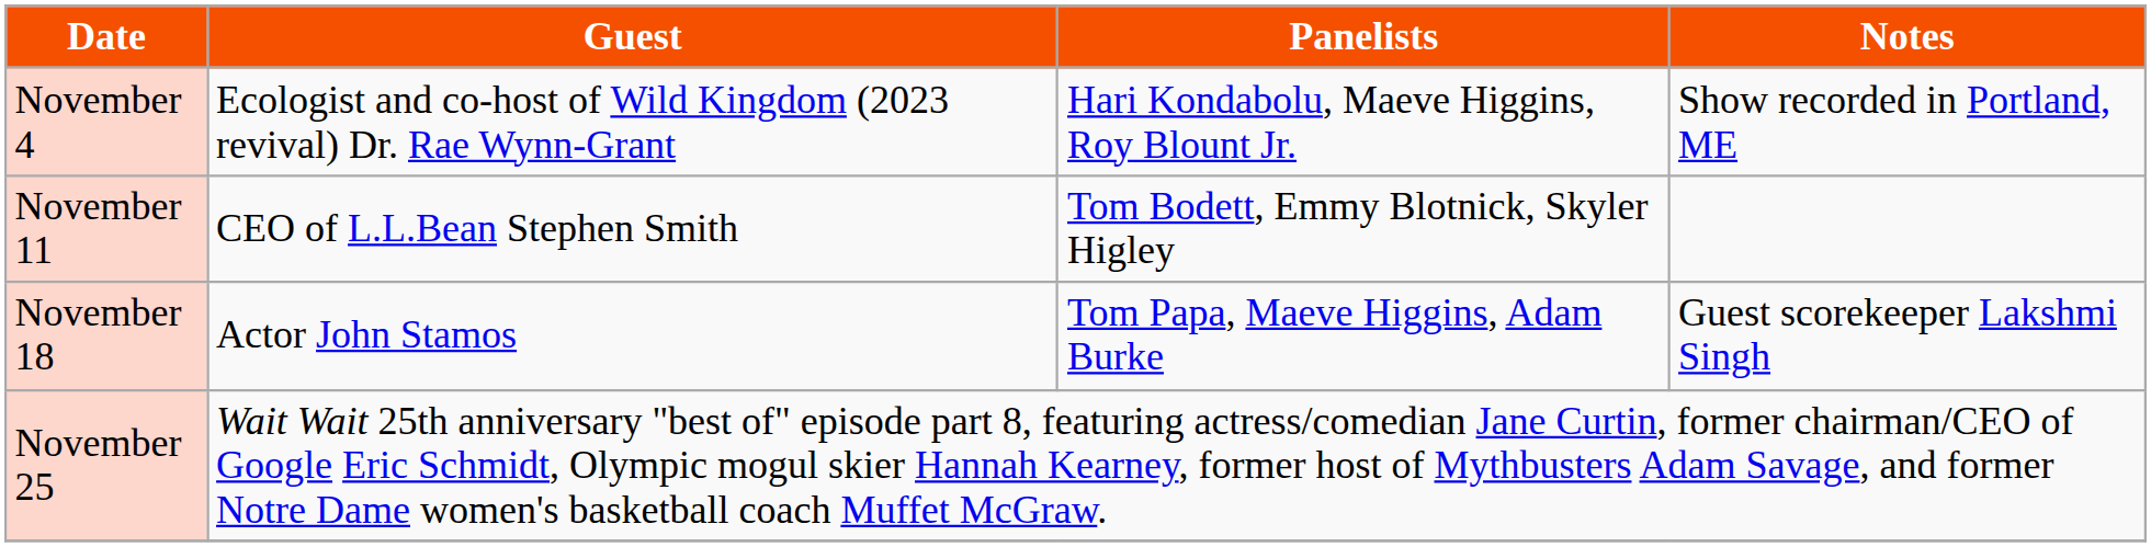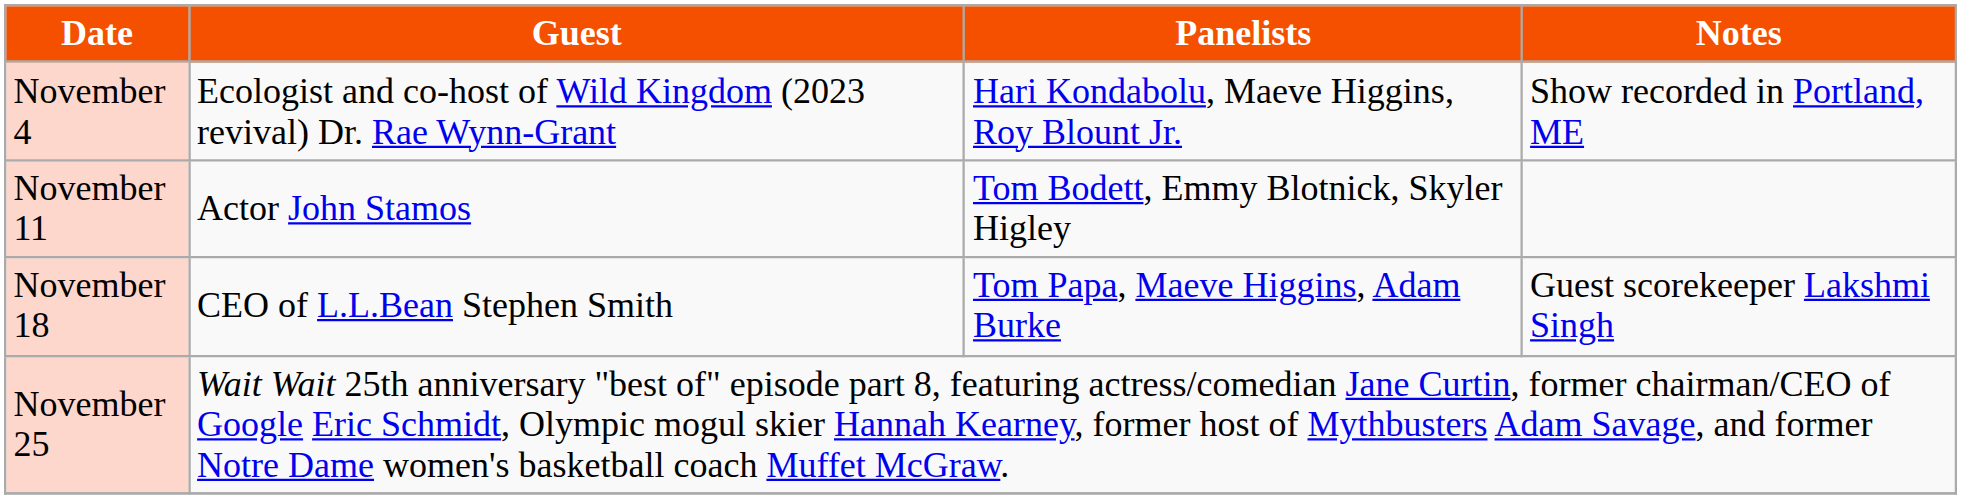 <table class="wikitable">
 <tr>
 <th style="background:#f55000;color:#FFFFFF;">Date</th>
 <th style="background:#f55000;color:#FFFFFF;">Guest</th>
 <th style="background:#f55000;color:#FFFFFF;">Panelists</th>
 <th style="background:#f55000;color:#FFFFFF;">Notes</th>
 </tr>
 <tr>
 <td style="background:#FDD6CC;color:#000000;">November 4</td>
 <td>Ecologist and co-host of <a href='#'>Wild Kingdom</a> (2023 revival) Dr. <a href='#'>Rae Wynn-Grant</a></td>
 <td><a href='#'>Hari Kondabolu</a>, Maeve Higgins, <a href='#'>Roy Blount Jr.</a></td>
 <td>Show recorded in <a href='#'>Portland, ME</a> </td>
 </tr>
 <tr>
 <td style="background:#FDD6CC;color:#000000;">November 11</td>
-<td>CEO of <a href='#'>L.L.Bean</a> Stephen Smith</td>
+<td>Actor <a href='#'>John Stamos</a></td>
 <td><a href='#'>Tom Bodett</a>, Emmy Blotnick, Skyler Higley</td>
 <td></td>
 </tr>
 <tr>
 <td style="background:#FDD6CC;color:#000000;">November 18</td>
-<td>Actor <a href='#'>John Stamos</a></td>
+<td>CEO of <a href='#'>L.L.Bean</a> Stephen Smith</td>
 <td><a href='#'>Tom Papa</a>, <a href='#'>Maeve Higgins</a>, <a href='#'>Adam Burke</a></td>
 <td>Guest scorekeeper <a href='#'>Lakshmi Singh</a></td>
 </tr>
 <tr>
 <td style="background:#FDD6CC;color:#000000;">November 25</td>
 <td colspan=3><em>Wait Wait</em> 25th anniversary "best of" episode part 8, featuring actress/comedian <a href='#'>Jane Curtin</a>, former chairman/CEO of <a href='#'>Google</a> <a href='#'>Eric Schmidt</a>, Olympic mogul skier <a href='#'>Hannah Kearney</a>, former host of <a href='#'>Mythbusters</a> <a href='#'>Adam Savage</a>, and former <a href='#'>Notre Dame</a> women's basketball coach <a href='#'>Muffet McGraw</a>.</td>
 </tr>
 <tr>
 </tr>
 </table>
